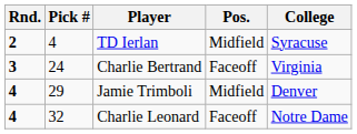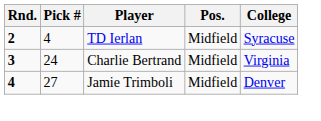 <table class="wikitable">
 <tr>
 <th>Rnd.</th>
 <th>Pick #</th>
 <th>Player</th>
 <th>Pos.</th>
 <th>College</th>
 </tr>
 <tr>
 <td><strong>2</strong></td>
 <td>4</td>
 <td><a href='#'>TD Ierlan</a></td>
 <td>Midfield</td>
 <td><a href='#'>Syracuse</a></td>
 </tr>
 <tr>
 <td><strong>3</strong></td>
 <td>24</td>
 <td>Charlie Bertrand</td>
-<td>Faceoff</td>
+<td>Midfield</td>
 <td><a href='#'>Virginia</a></td>
 </tr>
 <tr>
 <td><strong>4</strong></td>
-<td>29</td>
+<td>27</td>
 <td>Jamie Trimboli</td>
 <td>Midfield</td>
 <td><a href='#'>Denver</a></td>
 </tr>
-<tr>
-<td><strong>4</strong></td>
-<td>32</td>
-<td>Charlie Leonard</td>
-<td>Faceoff</td>
-<td><a href='#'>Notre Dame</a></td>
-</tr>
 </table>
